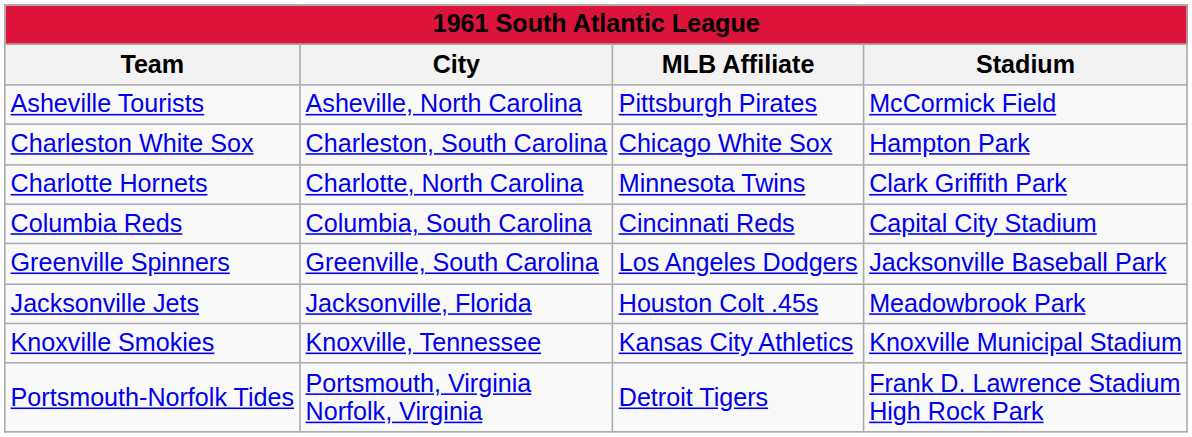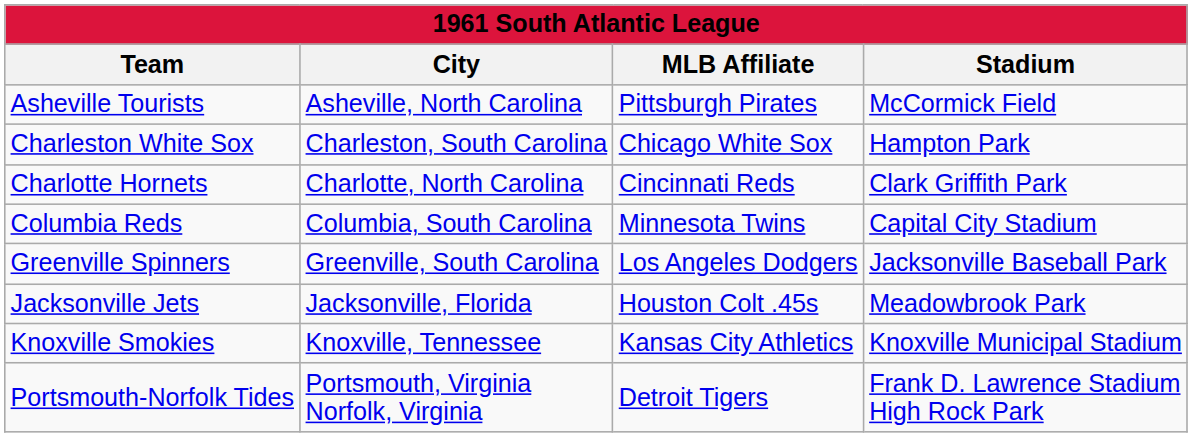 <table class="wikitable" style="width:auto">
 <tr>
 <td bgcolor="#DC143C" align="center" colspan="7"><strong><span>1961 South Atlantic League</span></strong></td>
 </tr>
 <tr>
 <th>Team</th>
 <th>City</th>
 <th>MLB Affiliate</th>
 <th>Stadium</th>
 </tr>
 <tr>
 <td><a href='#'>Asheville Tourists</a></td>
 <td><a href='#'>Asheville, North Carolina</a></td>
 <td><a href='#'>Pittsburgh Pirates</a></td>
 <td><a href='#'>McCormick Field</a></td>
 </tr>
 <tr>
 <td><a href='#'>Charleston White Sox</a></td>
 <td><a href='#'>Charleston, South Carolina</a></td>
 <td><a href='#'>Chicago White Sox</a></td>
 <td><a href='#'>Hampton Park</a></td>
 </tr>
 <tr>
 <td><a href='#'>Charlotte Hornets</a></td>
 <td><a href='#'>Charlotte, North Carolina</a></td>
-<td><a href='#'>Minnesota Twins</a></td>
+<td><a href='#'>Cincinnati Reds</a></td>
 <td><a href='#'>Clark Griffith Park</a></td>
 </tr>
 <tr>
 <td><a href='#'>Columbia Reds</a></td>
 <td><a href='#'>Columbia, South Carolina</a></td>
-<td><a href='#'>Cincinnati Reds</a></td>
+<td><a href='#'>Minnesota Twins</a></td>
 <td><a href='#'>Capital City Stadium</a></td>
 </tr>
 <tr>
 <td><a href='#'>Greenville Spinners</a></td>
 <td><a href='#'>Greenville, South Carolina</a></td>
 <td><a href='#'>Los Angeles Dodgers</a></td>
 <td><a href='#'>Jacksonville Baseball Park</a></td>
 </tr>
 <tr>
 <td><a href='#'>Jacksonville Jets</a></td>
 <td><a href='#'>Jacksonville, Florida</a></td>
 <td><a href='#'>Houston Colt .45s</a></td>
 <td><a href='#'>Meadowbrook Park</a></td>
 </tr>
 <tr>
 <td><a href='#'>Knoxville Smokies</a></td>
 <td><a href='#'>Knoxville, Tennessee</a></td>
 <td><a href='#'>Kansas City Athletics</a></td>
 <td><a href='#'>Knoxville Municipal Stadium</a></td>
 </tr>
 <tr>
 <td><a href='#'>Portsmouth-Norfolk Tides</a></td>
 <td><a href='#'>Portsmouth, Virginia</a> <br> <a href='#'>Norfolk, Virginia</a></td>
 <td><a href='#'>Detroit Tigers</a></td>
 <td><a href='#'>Frank D. Lawrence Stadium</a> <br> <a href='#'>High Rock Park</a></td>
 </tr>
 </table>
